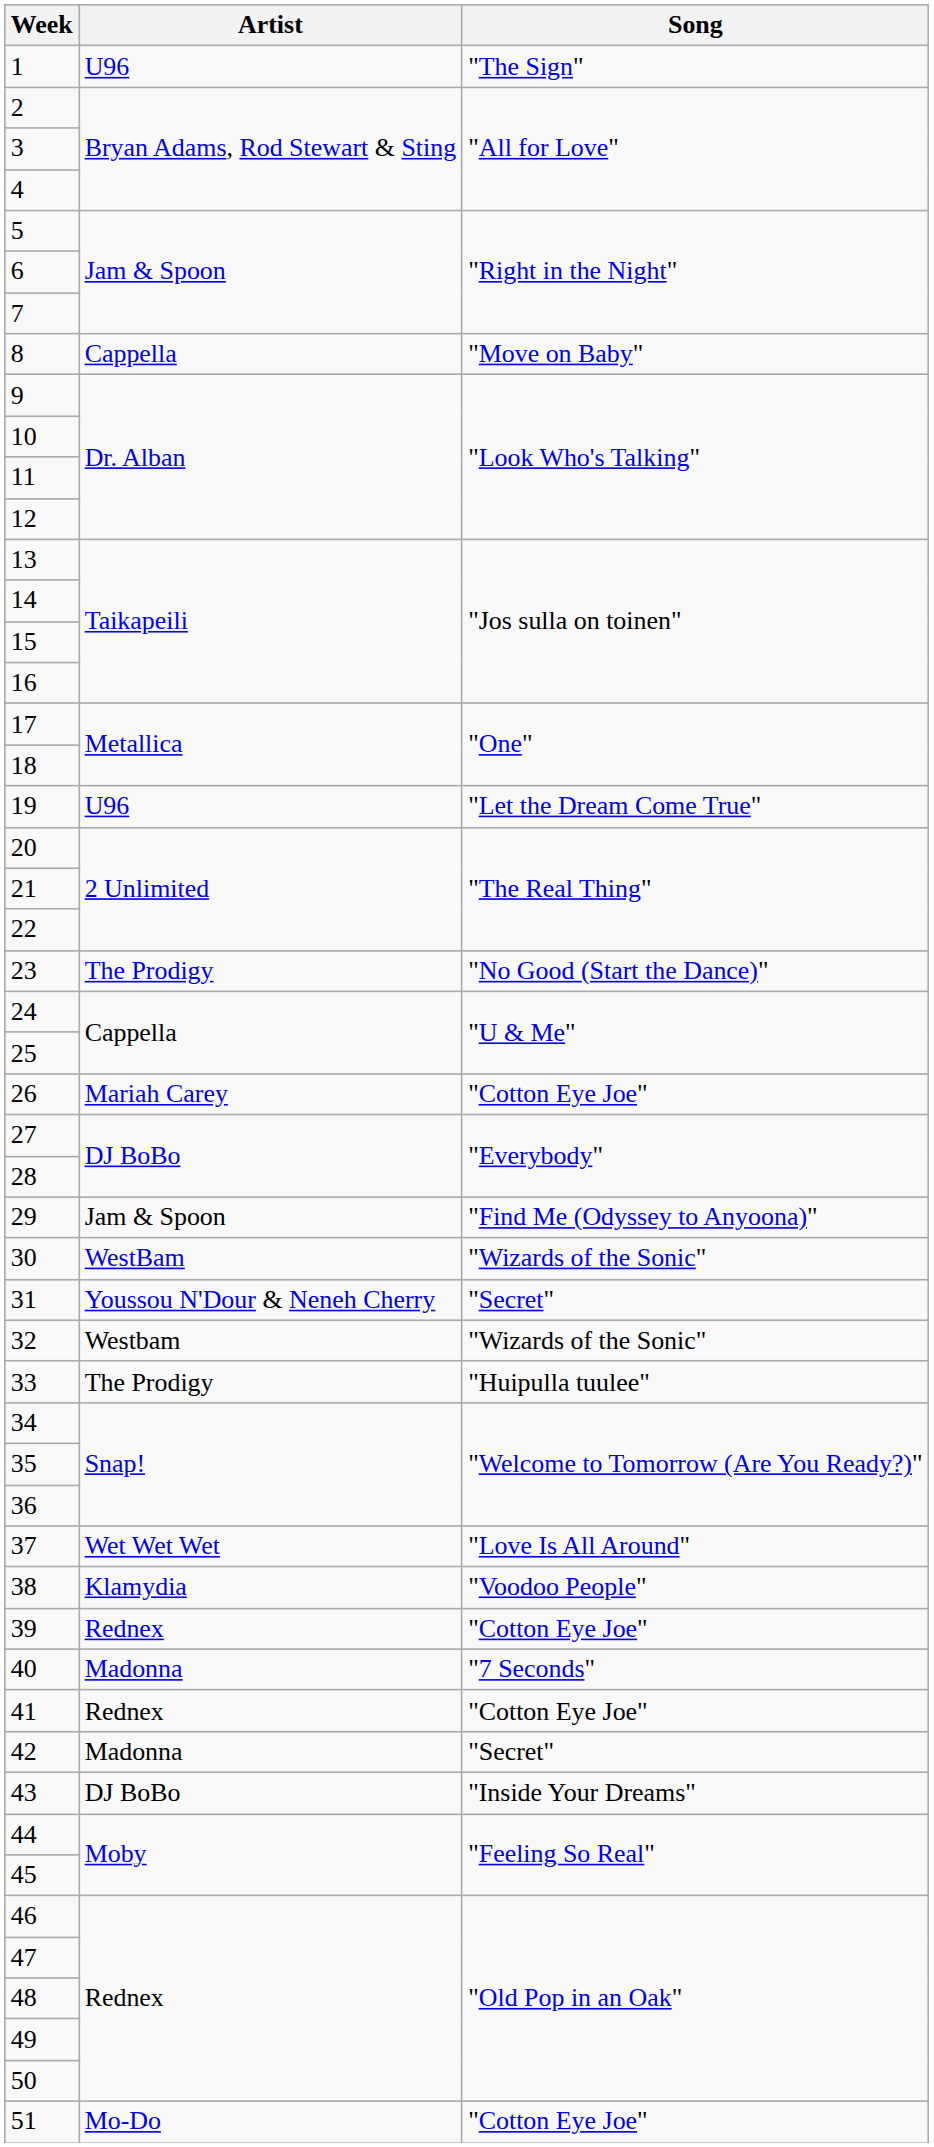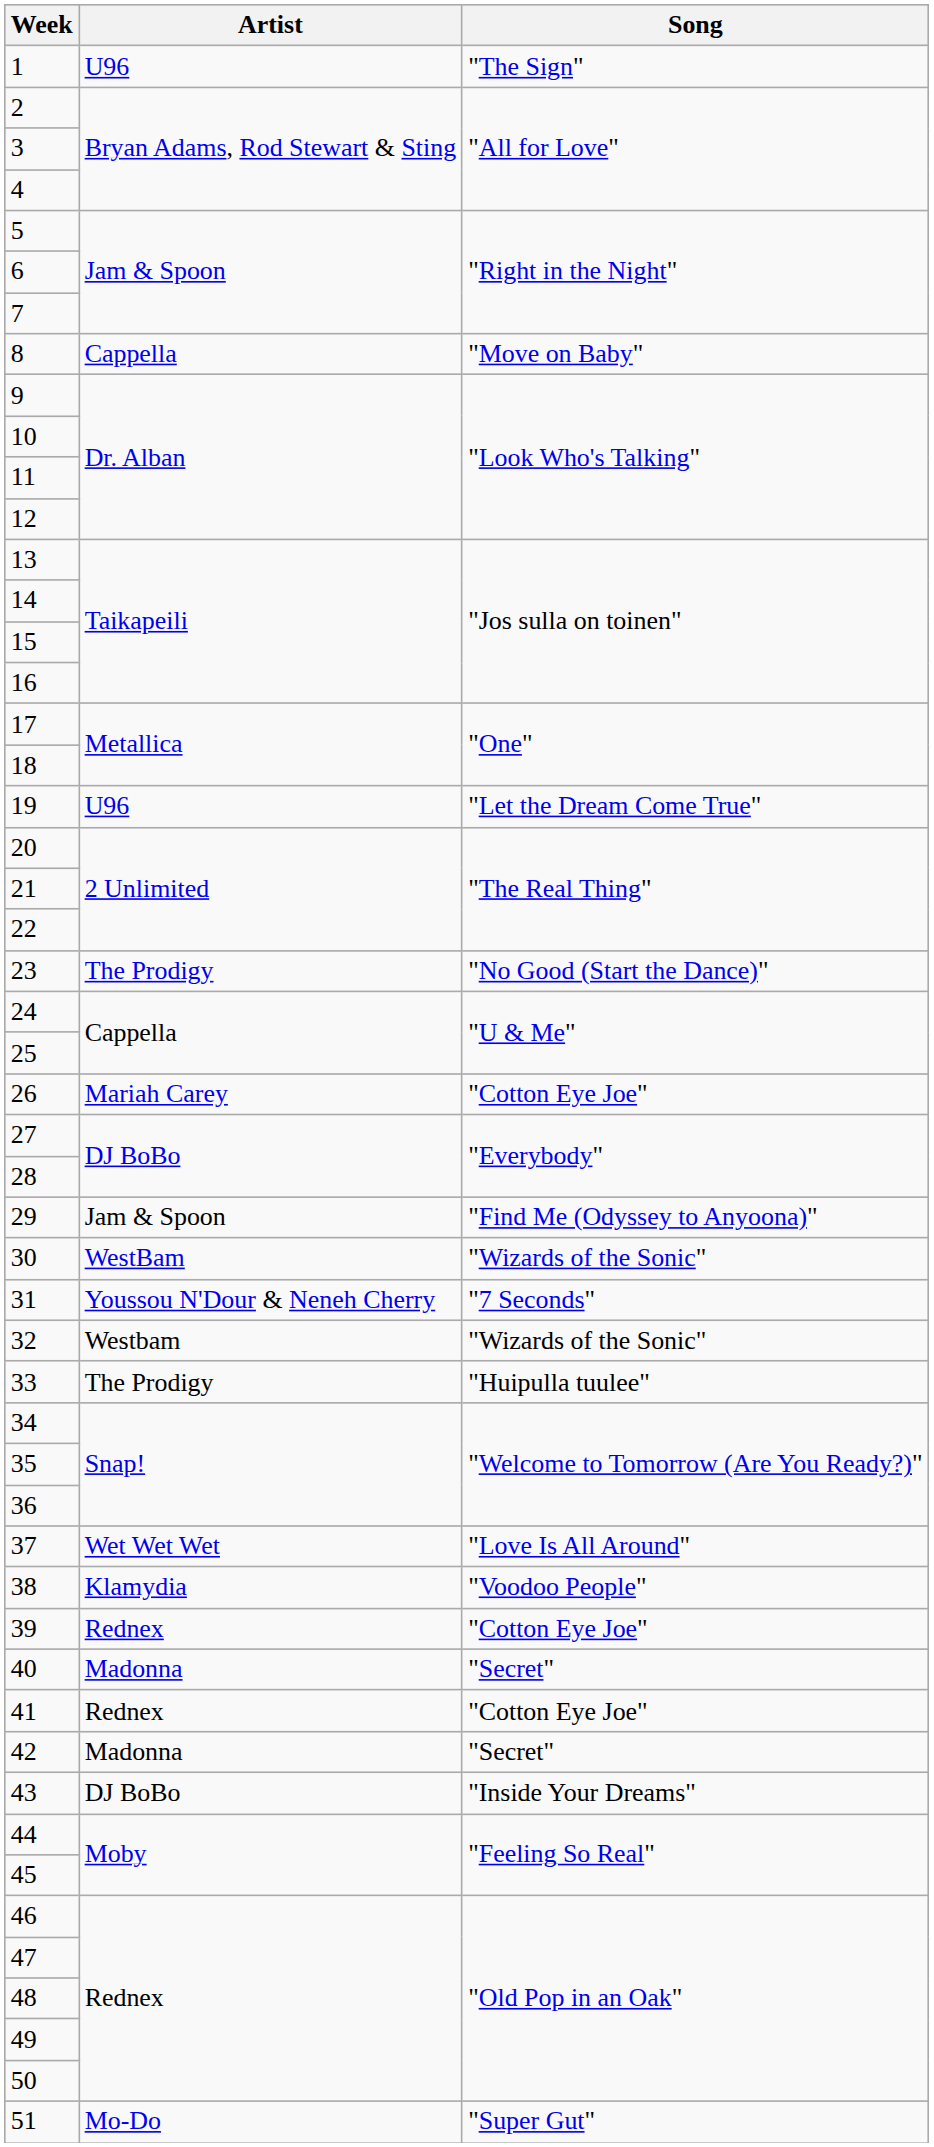 <table class="wikitable" style="margin: 0 0 0 0;">
 <tr>
 <th>Week</th>
 <th>Artist</th>
 <th>Song</th>
 </tr>
 <tr>
 <td>1</td>
 <td><a href='#'>U96</a></td>
 <td>"<a href='#'>The Sign</a>"</td>
 </tr>
 <tr>
 <td>2</td>
 <td rowspan=3><a href='#'>Bryan Adams</a>, <a href='#'>Rod Stewart</a> & <a href='#'>Sting</a></td>
 <td rowspan=3>"<a href='#'>All for Love</a>"</td>
 </tr>
 <tr>
 <td>3</td>
 </tr>
 <tr>
 <td>4</td>
 </tr>
 <tr>
 <td>5</td>
 <td rowspan=3><a href='#'>Jam & Spoon</a></td>
 <td rowspan=3>"<a href='#'>Right in the Night</a>"</td>
 </tr>
 <tr>
 <td>6</td>
 </tr>
 <tr>
 <td>7</td>
 </tr>
 <tr>
 <td>8</td>
 <td><a href='#'>Cappella</a></td>
 <td>"<a href='#'>Move on Baby</a>"</td>
 </tr>
 <tr>
 <td>9</td>
 <td rowspan=4><a href='#'>Dr. Alban</a></td>
 <td rowspan=4>"<a href='#'>Look Who's Talking</a>"</td>
 </tr>
 <tr>
 <td>10</td>
 </tr>
 <tr>
 <td>11</td>
 </tr>
 <tr>
 <td>12</td>
 </tr>
 <tr>
 <td>13</td>
 <td rowspan=4><a href='#'>Taikapeili</a></td>
 <td rowspan=4>"Jos sulla on toinen"</td>
 </tr>
 <tr>
 <td>14</td>
 </tr>
 <tr>
 <td>15</td>
 </tr>
 <tr>
 <td>16</td>
 </tr>
 <tr>
 <td>17</td>
 <td rowspan=2><a href='#'>Metallica</a></td>
 <td rowspan=2>"<a href='#'>One</a>"</td>
 </tr>
 <tr>
 <td>18</td>
 </tr>
 <tr>
 <td>19</td>
 <td><a href='#'>U96</a></td>
 <td>"<a href='#'>Let the Dream Come True</a>"</td>
 </tr>
 <tr>
 <td>20</td>
 <td rowspan=3><a href='#'>2 Unlimited</a></td>
 <td rowspan=3>"<a href='#'>The Real Thing</a>"</td>
 </tr>
 <tr>
 <td>21</td>
 </tr>
 <tr>
 <td>22</td>
 </tr>
 <tr>
 <td>23</td>
 <td><a href='#'>The Prodigy</a></td>
 <td>"<a href='#'>No Good (Start the Dance)</a>"</td>
 </tr>
 <tr>
 <td>24</td>
 <td rowspan=2>Cappella</td>
 <td rowspan=2>"<a href='#'>U & Me</a>"</td>
 </tr>
 <tr>
 <td>25</td>
 </tr>
 <tr>
 <td>26</td>
 <td><a href='#'>Mariah Carey</a></td>
 <td>"<a href='#'>Cotton Eye Joe</a>"</td>
 </tr>
 <tr>
 <td>27</td>
 <td rowspan=2><a href='#'>DJ BoBo</a></td>
 <td rowspan=2>"<a href='#'>Everybody</a>"</td>
 </tr>
 <tr>
 <td>28</td>
 </tr>
 <tr>
 <td>29</td>
 <td>Jam & Spoon</td>
 <td>"<a href='#'>Find Me (Odyssey to Anyoona)</a>"</td>
 </tr>
 <tr>
 <td>30</td>
 <td><a href='#'>WestBam</a></td>
 <td>"<a href='#'>Wizards of the Sonic</a>"</td>
 </tr>
 <tr>
 <td>31</td>
 <td><a href='#'>Youssou N'Dour</a> & <a href='#'>Neneh Cherry</a></td>
-<td>"<a href='#'>Secret</a>"</td>
+<td>"<a href='#'>7 Seconds</a>"</td>
 </tr>
 <tr>
 <td>32</td>
 <td>Westbam</td>
 <td>"Wizards of the Sonic"</td>
 </tr>
 <tr>
 <td>33</td>
 <td>The Prodigy</td>
 <td>"Huipulla tuulee"</td>
 </tr>
 <tr>
 <td>34</td>
 <td rowspan=3><a href='#'>Snap!</a></td>
 <td rowspan=3>"<a href='#'>Welcome to Tomorrow (Are You Ready?)</a>"</td>
 </tr>
 <tr>
 <td>35</td>
 </tr>
 <tr>
 <td>36</td>
 </tr>
 <tr>
 <td>37</td>
 <td><a href='#'>Wet Wet Wet</a></td>
 <td>"<a href='#'>Love Is All Around</a>"</td>
 </tr>
 <tr>
 <td>38</td>
 <td><a href='#'>Klamydia</a></td>
 <td>"<a href='#'>Voodoo People</a>"</td>
 </tr>
 <tr>
 <td>39</td>
 <td><a href='#'>Rednex</a></td>
 <td>"<a href='#'>Cotton Eye Joe</a>"</td>
 </tr>
 <tr>
 <td>40</td>
 <td><a href='#'>Madonna</a></td>
-<td>"<a href='#'>7 Seconds</a>"</td>
+<td>"<a href='#'>Secret</a>"</td>
 </tr>
 <tr>
 <td>41</td>
 <td>Rednex</td>
 <td>"Cotton Eye Joe"</td>
 </tr>
 <tr>
 <td>42</td>
 <td>Madonna</td>
 <td>"Secret"</td>
 </tr>
 <tr>
 <td>43</td>
 <td>DJ BoBo</td>
 <td>"Inside Your Dreams"</td>
 </tr>
 <tr>
 <td>44</td>
 <td rowspan=2><a href='#'>Moby</a></td>
 <td rowspan=2>"<a href='#'>Feeling So Real</a>"</td>
 </tr>
 <tr>
 <td>45</td>
 </tr>
 <tr>
 <td>46</td>
 <td rowspan=5>Rednex</td>
 <td rowspan=5>"<a href='#'>Old Pop in an Oak</a>"</td>
 </tr>
 <tr>
 <td>47</td>
 </tr>
 <tr>
 <td>48</td>
 </tr>
 <tr>
 <td>49</td>
 </tr>
 <tr>
 <td>50</td>
 </tr>
 <tr>
 <td>51</td>
 <td><a href='#'>Mo-Do</a></td>
-<td>"<a href='#'>Cotton Eye Joe</a>"</td>
+<td>"<a href='#'>Super Gut</a>"</td>
 </tr>
 </table>
